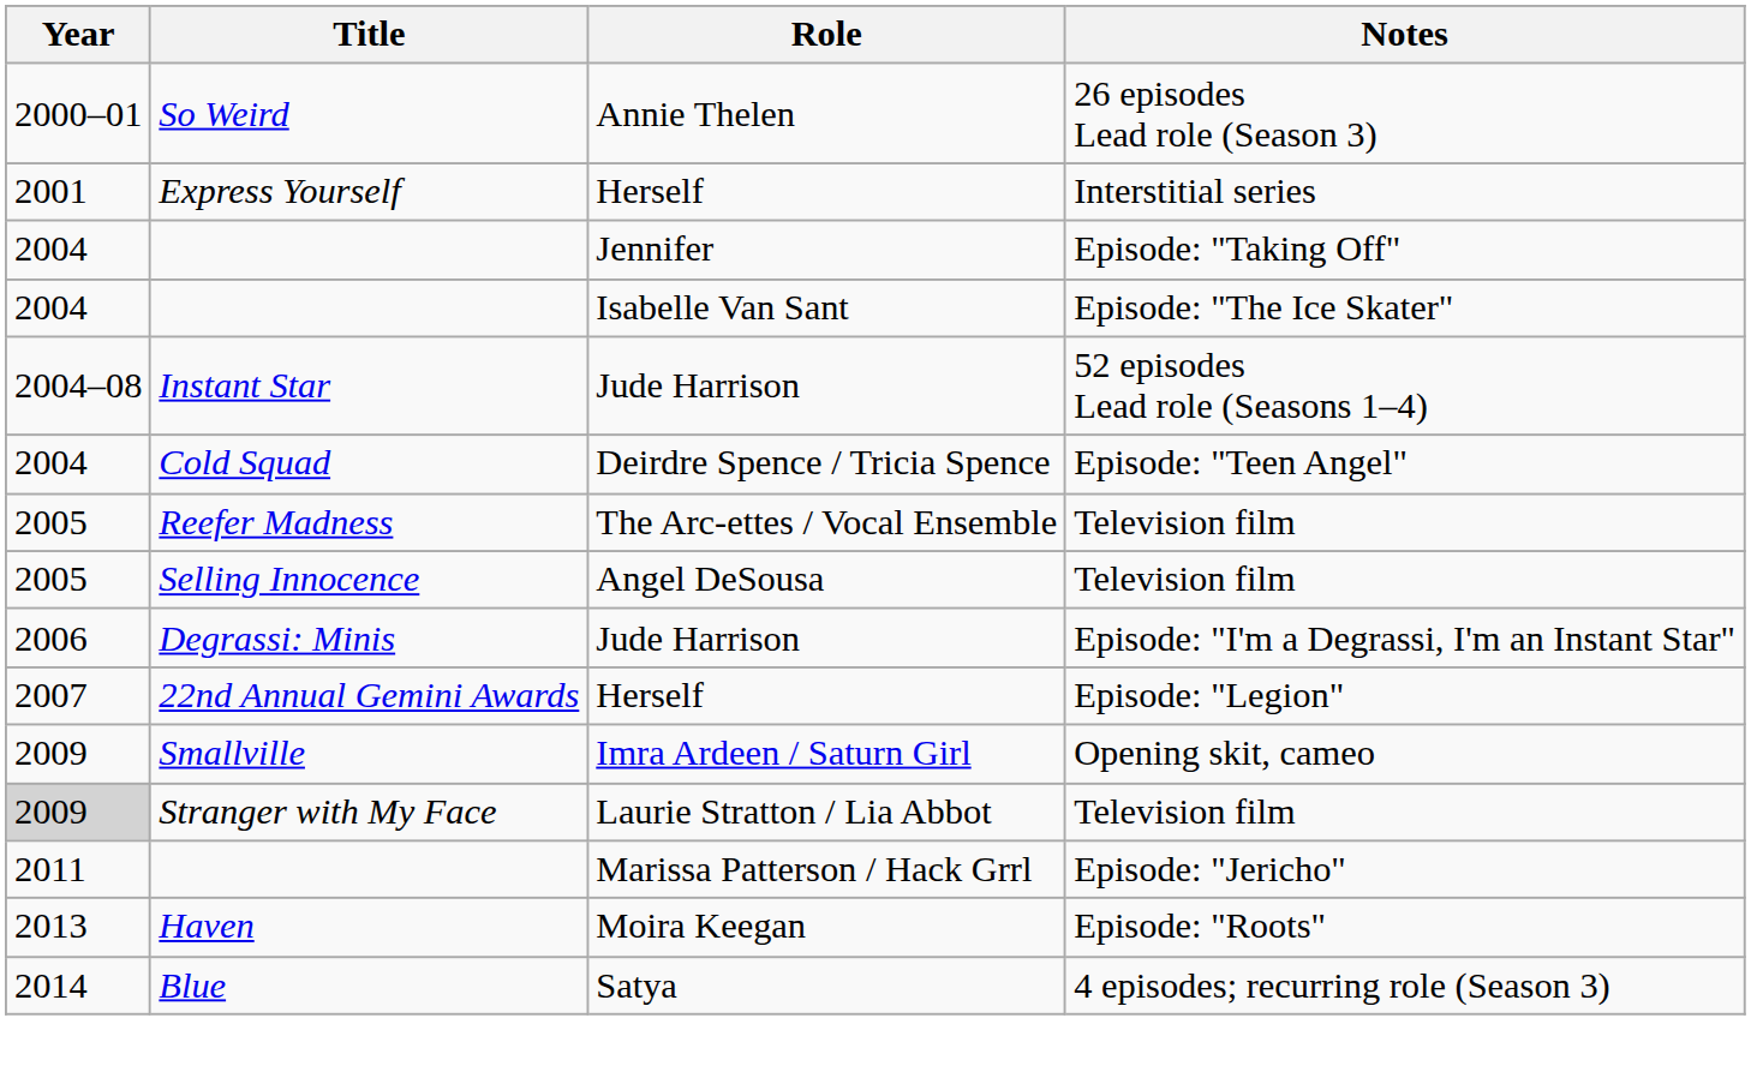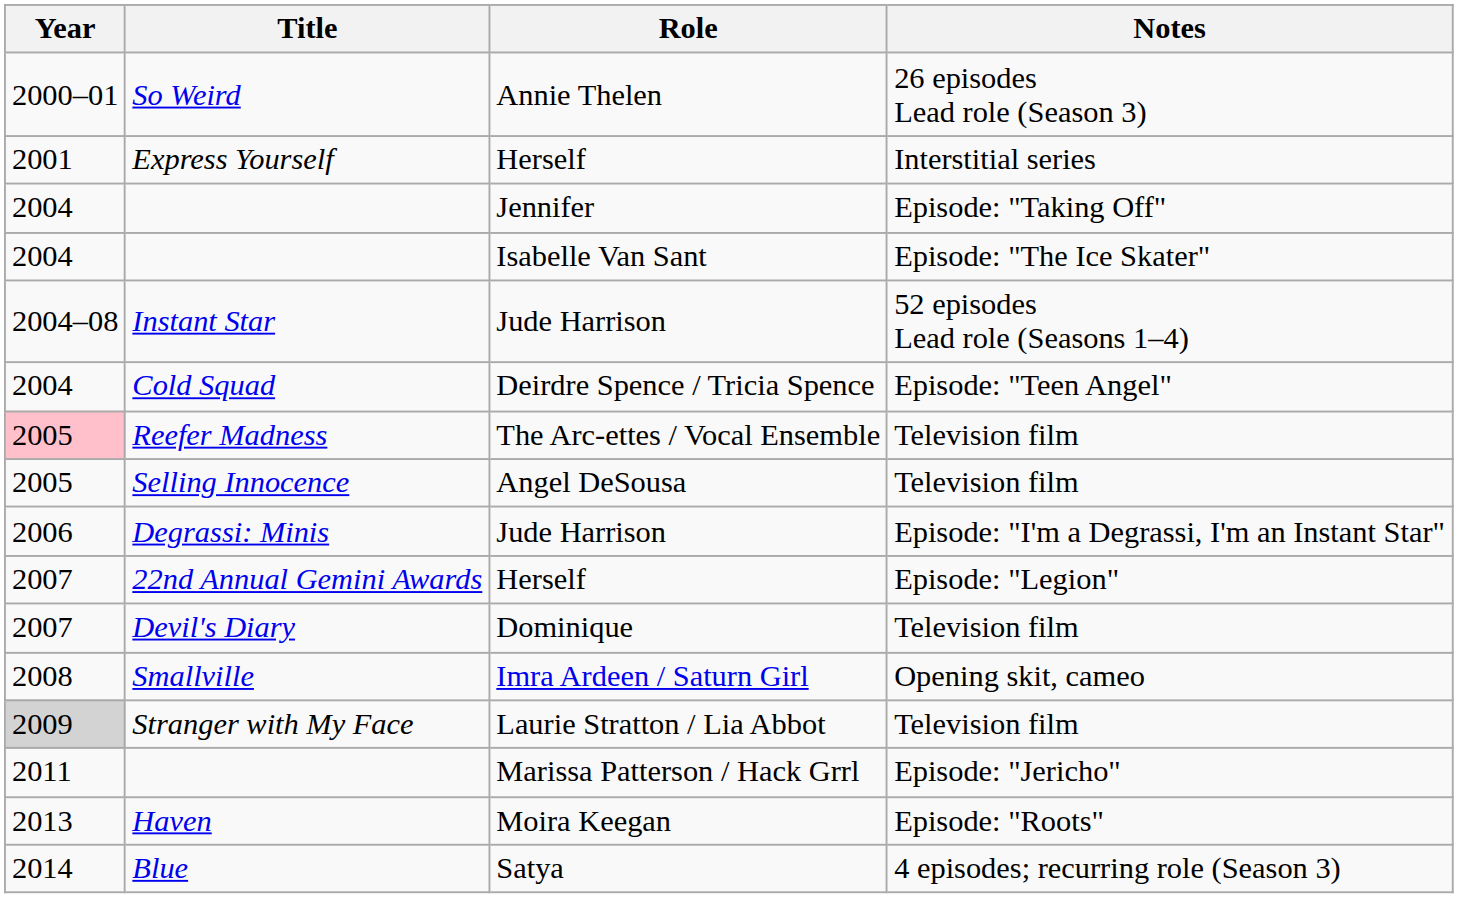 <table class="wikitable sortable">
 <tr>
 <th>Year</th>
 <th>Title</th>
 <th>Role</th>
 <th class="unsortable">Notes</th>
 </tr>
 <tr>
 <td>2000–01</td>
 <td><em><a href='#'>So Weird</a></em></td>
 <td>Annie Thelen</td>
 <td>26 episodes<br>Lead role (Season 3)</td>
 </tr>
 <tr>
 <td>2001</td>
 <td><em>Express Yourself</em></td>
 <td>Herself</td>
 <td>Interstitial series</td>
 </tr>
 <tr>
 <td>2004</td>
 <td><em></em></td>
 <td>Jennifer</td>
 <td>Episode: "Taking Off"</td>
 </tr>
 <tr>
 <td>2004</td>
 <td><em></em></td>
 <td>Isabelle Van Sant</td>
 <td>Episode: "The Ice Skater"</td>
 </tr>
 <tr>
 <td>2004–08</td>
 <td><em><a href='#'>Instant Star</a></em></td>
 <td>Jude Harrison</td>
 <td>52 episodes<br>Lead role (Seasons 1–4)</td>
 </tr>
 <tr>
 <td>2004</td>
 <td><em><a href='#'>Cold Squad</a></em></td>
 <td>Deirdre Spence / Tricia Spence</td>
 <td>Episode: "Teen Angel"</td>
 </tr>
 <tr>
-<td>2005</td>
+<td style="background: pink;">2005</td>
 <td><em><a href='#'>Reefer Madness</a></em></td>
 <td>The Arc-ettes / Vocal Ensemble</td>
 <td>Television film</td>
 </tr>
 <tr>
 <td>2005</td>
 <td><em><a href='#'>Selling Innocence</a></em></td>
 <td>Angel DeSousa</td>
 <td>Television film</td>
 </tr>
 <tr>
 <td>2006</td>
 <td><em><a href='#'>Degrassi: Minis</a></em></td>
 <td>Jude Harrison</td>
 <td>Episode: "I'm a Degrassi, I'm an Instant Star"</td>
 </tr>
 <tr>
 <td>2007</td>
 <td><em><a href='#'>22nd Annual Gemini Awards</a></em></td>
 <td>Herself</td>
 <td>Episode: "Legion"</td>
 </tr>
 <tr>
-<td>2009</td>
+<td>2007</td>
+<td><em><a href='#'>Devil's Diary</a></em></td>
+<td>Dominique</td>
+<td>Television film</td>
+</tr>
+<tr>
+<td>2008</td>
 <td><em><a href='#'>Smallville</a></em></td>
 <td><a href='#'>Imra Ardeen / Saturn Girl</a></td>
 <td>Opening skit, cameo</td>
 </tr>
 <tr>
 <td style="background: lightgrey;">2009</td>
 <td><em>Stranger with My Face</em></td>
 <td>Laurie Stratton / Lia Abbot</td>
 <td>Television film</td>
 </tr>
 <tr>
 <td>2011</td>
 <td><em></em></td>
 <td>Marissa Patterson / Hack Grrl</td>
 <td>Episode: "Jericho"</td>
 </tr>
 <tr>
 <td>2013</td>
 <td><em><a href='#'>Haven</a></em></td>
 <td>Moira Keegan</td>
 <td>Episode: "Roots"</td>
 </tr>
 <tr>
 <td>2014</td>
 <td><em><a href='#'>Blue</a></em></td>
 <td>Satya</td>
 <td>4 episodes; recurring role (Season 3)</td>
 </tr>
 </table>
